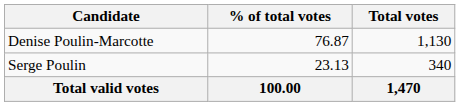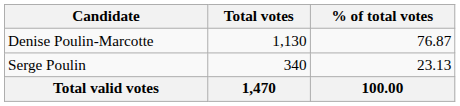 <table class="wikitable" width="475">
 <tr>
 <th align="left">Candidate</th>
+<th align="right">Total votes</th>
 <th align="right">% of total votes</th>
-<th align="right">Total votes</th>
 </tr>
 <tr>
 <td align="left">Denise Poulin-Marcotte</td>
+<td align="right">1,130</td>
 <td align="right">76.87</td>
-<td align="right">1,130</td>
 </tr>
 <tr>
 <td align="left">Serge Poulin</td>
+<td align="right">340</td>
 <td align="right">23.13</td>
-<td align="right">340</td>
 </tr>
 <tr bgcolor="#EEEEEE">
 <th align="left">Total valid votes</th>
+<th align="right"><strong>1,470</strong></th>
 <th align="right"><strong>100.00</strong></th>
-<th align="right"><strong>1,470</strong></th>
 </tr>
 </table>
